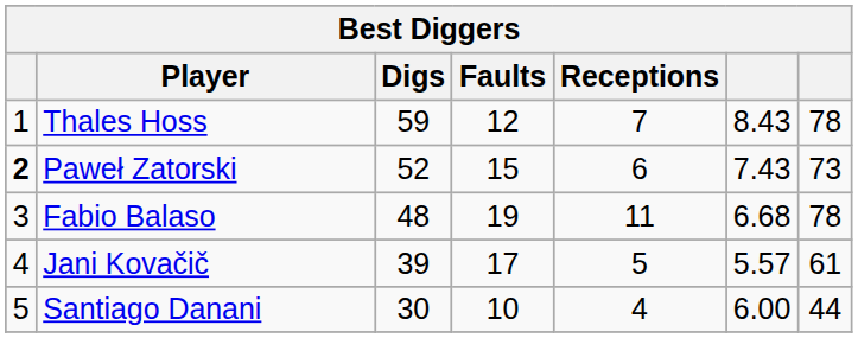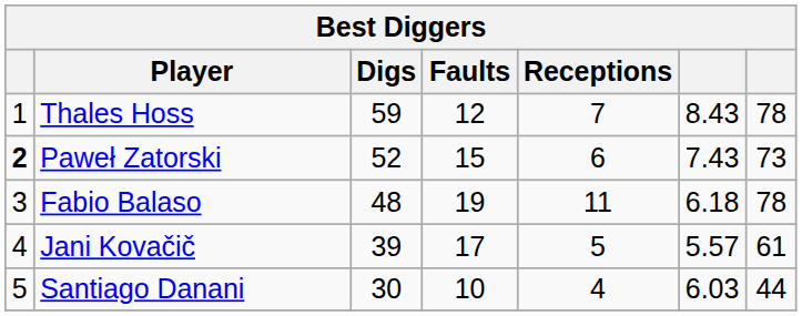 <table class="wikitable sortable" style=font-size:90%>
 <tr>
 <th colspan=7>Best Diggers</th>
 </tr>
 <tr>
 <th></th>
 <th width=158>Player</th>
 <th width=20>Digs</th>
 <th width=20>Faults</th>
 <th width=20>Receptions</th>
 <th width=20></th>
 <th width=20></th>
 </tr>
 <tr>
 <td align=center>1</td>
 <td> <a href='#'>Thales Hoss</a></td>
 <td align=center>59</td>
 <td align=center>12</td>
 <td align=center>7</td>
 <td align=center>8.43</td>
 <td align=center>78</td>
 </tr>
 <tr>
 <td align=center><strong>2</strong></td>
 <td> <a href='#'>Paweł Zatorski</a></td>
 <td align=center>52</td>
 <td align=center>15</td>
 <td align=center>6</td>
 <td align=center>7.43</td>
 <td align=center>73</td>
 </tr>
 <tr>
 <td align=center>3</td>
 <td> <a href='#'>Fabio Balaso</a></td>
 <td align=center>48</td>
 <td align=center>19</td>
 <td align=center>11</td>
-<td align=center>6.68</td>
+<td align=center>6.18</td>
 <td align=center>78</td>
 </tr>
 <tr>
 <td align=center>4</td>
 <td> <a href='#'>Jani Kovačič</a></td>
 <td align=center>39</td>
 <td align=center>17</td>
 <td align=center>5</td>
 <td align=center>5.57</td>
 <td align=center>61</td>
 </tr>
 <tr>
 <td align=center>5</td>
 <td> <a href='#'>Santiago Danani</a></td>
 <td align=center>30</td>
 <td align=center>10</td>
 <td align=center>4</td>
-<td align=center>6.00</td>
+<td align=center>6.03</td>
 <td align=center>44</td>
 </tr>
 </table>
